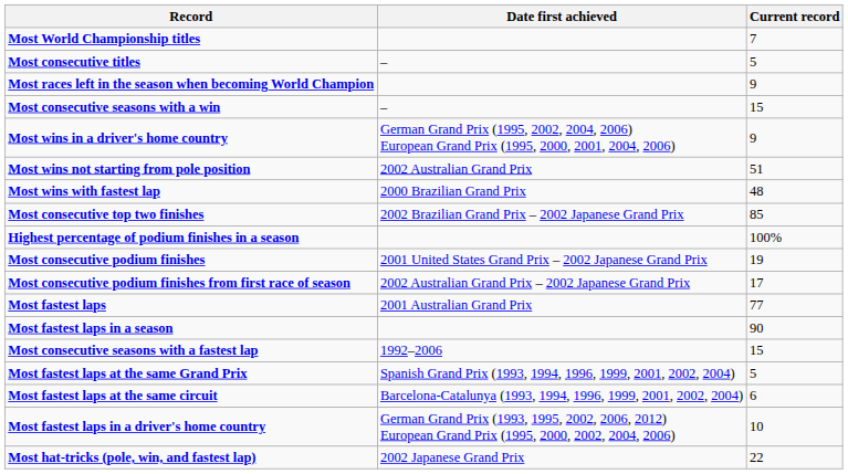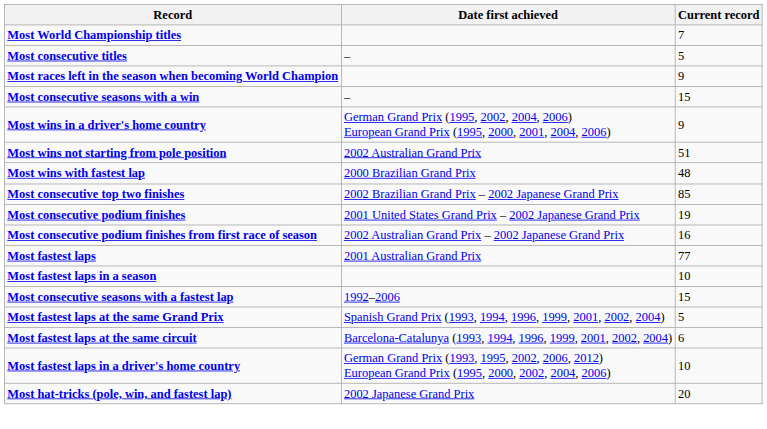 <table class="wikitable" style="font-size:95%;">
 <tr>
 <th>Record</th>
 <th>Date first achieved</th>
 <th>Current record</th>
 </tr>
 <tr>
 <td><strong><a href='#'>Most World Championship titles</a></strong></td>
 <td></td>
 <td>7</td>
 </tr>
 <tr>
 <td><strong><a href='#'>Most consecutive titles</a></strong></td>
 <td>–</td>
 <td>5</td>
 </tr>
 <tr>
 <td><strong><a href='#'>Most races left in the season when becoming World Champion</a></strong></td>
 <td></td>
 <td>9</td>
 </tr>
 <tr>
 <td><strong><a href='#'>Most consecutive seasons with a win</a></strong></td>
 <td>–</td>
 <td>15</td>
 </tr>
 <tr>
 <td><strong><a href='#'>Most wins in a driver's home country</a></strong></td>
 <td><a href='#'>German Grand Prix</a> (<a href='#'>1995</a>, <a href='#'>2002</a>, <a href='#'>2004</a>, <a href='#'>2006</a>)<br><a href='#'>European Grand Prix</a> (<a href='#'>1995</a>, <a href='#'>2000</a>, <a href='#'>2001</a>, <a href='#'>2004</a>, <a href='#'>2006</a>)</td>
 <td>9</td>
 </tr>
 <tr>
 <td><strong><a href='#'>Most wins not starting from pole position</a></strong></td>
 <td><a href='#'>2002 Australian Grand Prix</a></td>
 <td>51</td>
 </tr>
 <tr>
 <td><strong><a href='#'>Most wins with fastest lap</a></strong></td>
 <td><a href='#'>2000 Brazilian Grand Prix</a></td>
 <td>48</td>
 </tr>
 <tr>
 <td><strong><a href='#'>Most consecutive top two finishes</a></strong></td>
 <td><a href='#'>2002 Brazilian Grand Prix</a> – <a href='#'>2002 Japanese Grand Prix</a></td>
 <td>85</td>
 </tr>
 <tr>
-<td><strong><a href='#'>Highest percentage of podium finishes in a season</a></strong></td>
-<td></td>
-<td>100%</td>
-</tr>
-<tr>
 <td><strong><a href='#'>Most consecutive podium finishes</a></strong></td>
 <td><a href='#'>2001 United States Grand Prix</a> – <a href='#'>2002 Japanese Grand Prix</a></td>
 <td>19</td>
 </tr>
 <tr>
 <td><strong><a href='#'>Most consecutive podium finishes from first race of season</a></strong></td>
 <td><a href='#'>2002 Australian Grand Prix</a> – <a href='#'>2002 Japanese Grand Prix</a></td>
-<td>17</td>
+<td>16</td>
 </tr>
 <tr>
 <td><strong><a href='#'>Most fastest laps</a></strong></td>
 <td><a href='#'>2001 Australian Grand Prix</a></td>
 <td>77</td>
 </tr>
 <tr>
 <td><strong><a href='#'>Most fastest laps in a season</a></strong></td>
 <td></td>
-<td>90</td>
+<td>10</td>
 </tr>
 <tr>
 <td><strong><a href='#'>Most consecutive seasons with a fastest lap</a></strong></td>
 <td><a href='#'>1992</a>–<a href='#'>2006</a></td>
 <td>15</td>
 </tr>
 <tr>
 <td><strong><a href='#'>Most fastest laps at the same Grand Prix</a></strong></td>
 <td><a href='#'>Spanish Grand Prix</a> (<a href='#'>1993</a>, <a href='#'>1994</a>, <a href='#'>1996</a>, <a href='#'>1999</a>, <a href='#'>2001</a>, <a href='#'>2002</a>, <a href='#'>2004</a>)</td>
 <td>5</td>
 </tr>
 <tr>
 <td><strong><a href='#'>Most fastest laps at the same circuit</a></strong></td>
 <td><a href='#'>Barcelona-Catalunya</a> (<a href='#'>1993</a>, <a href='#'>1994</a>, <a href='#'>1996</a>, <a href='#'>1999</a>, <a href='#'>2001</a>, <a href='#'>2002</a>, <a href='#'>2004</a>)</td>
 <td>6</td>
 </tr>
 <tr>
 <td><strong><a href='#'>Most fastest laps in a driver's home country</a></strong></td>
 <td><a href='#'>German Grand Prix</a> (<a href='#'>1993</a>, <a href='#'>1995</a>, <a href='#'>2002</a>, <a href='#'>2006</a>, <a href='#'>2012</a>)<br><a href='#'>European Grand Prix</a> (<a href='#'>1995</a>, <a href='#'>2000</a>, <a href='#'>2002</a>, <a href='#'>2004</a>, <a href='#'>2006</a>)</td>
 <td>10</td>
 </tr>
 <tr>
 <td><strong><a href='#'>Most hat-tricks (pole, win, and fastest lap)</a></strong></td>
 <td><a href='#'>2002 Japanese Grand Prix</a></td>
-<td>22</td>
+<td>20</td>
 </tr>
 </table>
